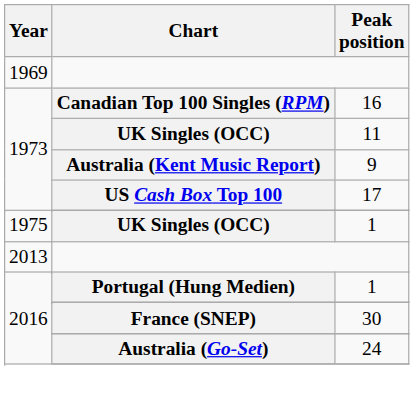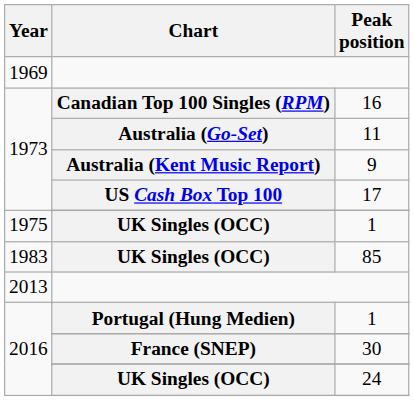 <table class="wikitable sortable plainrowheaders">
 <tr>
 <th scope="col">Year</th>
 <th scope="col">Chart</th>
 <th scope="col">Peak<br>position</th>
 </tr>
 <tr>
 <td rowspan="3">1969<br></td>
 </tr>
 <tr>
 </tr>
 <tr>
 </tr>
 <tr>
 <td rowspan="5">1973</td>
 <th scope="row">Canadian Top 100 Singles (<em><a href='#'>RPM</a></em>)</th>
 <td style="text-align:center;">16</td>
 </tr>
 <tr>
-<th scope="row">UK Singles (OCC)</th>
+<th scope="row">Australia (<em><a href='#'>Go-Set</a></em>)</th>
 <td align="center">11</td>
 </tr>
 <tr>
 <th scope="row">Australia (<a href='#'>Kent Music Report</a>)</th>
 <td align="center">9</td>
 </tr>
 <tr>
 <th scope="row">US <a href='#'><em>Cash Box</em> Top 100</a></th>
 <td style="text-align:center;">17</td>
 </tr>
 <tr>
 </tr>
 <tr>
 <td rowspan="3">1975<br></td>
 </tr>
 <tr>
 </tr>
 <tr>
 <th scope="row">UK Singles (OCC)</th>
 <td style="text-align:center;">1</td>
+</tr>
+<tr>
+<td>1983</td>
+<th scope="row">UK Singles (OCC)</th>
+<td style="text-align:center;">85</td>
 </tr>
 <tr>
 <td rowspan="4">2013<br></td>
 </tr>
 <tr>
 </tr>
 <tr>
 </tr>
 <tr>
 </tr>
 <tr>
 <td rowspan="15">2016<br></td>
 </tr>
 <tr>
 </tr>
 <tr>
 </tr>
 <tr>
 </tr>
 <tr>
 <th scope="row">Portugal (Hung Medien)</th>
 <td style="text-align:center;">1</td>
 </tr>
 <tr>
 </tr>
 <tr>
 </tr>
 <tr>
 </tr>
 <tr>
 </tr>
 <tr>
 </tr>
 <tr>
 <th scope="row">France (SNEP)</th>
 <td align="center">30</td>
 </tr>
 <tr>
 </tr>
 <tr>
 </tr>
 <tr>
-<th scope="row">Australia (<em><a href='#'>Go-Set</a></em>)</th>
+<th scope="row">UK Singles (OCC)</th>
 <td style="text-align:center;">24</td>
 </tr>
 <tr>
 </tr>
 </table>
